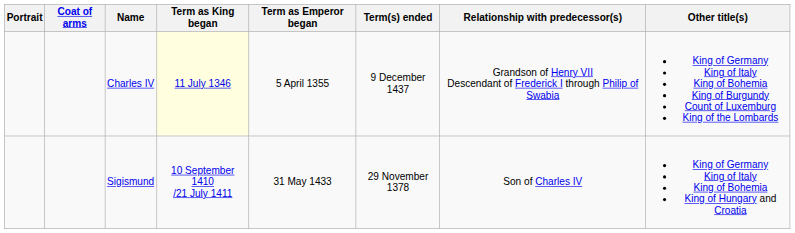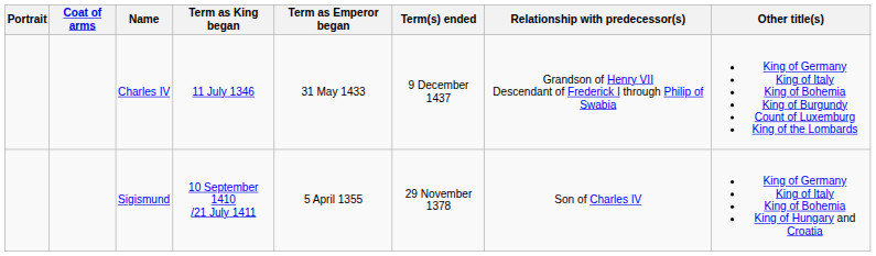 <table class="wikitable" style="text-align:center">
 <tr>
 <th>Portrait</th>
 <th><a href='#'>Coat of arms</a></th>
 <th>Name<br></th>
 <th>Term as King began</th>
 <th>Term as Emperor began</th>
 <th>Term(s) ended</th>
 <th>Relationship with predecessor(s)</th>
 <th>Other title(s)</th>
 </tr>
 <tr>
 <td></td>
 <td></td>
 <td><a href='#'>Charles IV</a><br></td>
-<td style="background: lightyellow;"><a href='#'>11 July 1346</a></td>
-<td>5 April 1355</td>
+<td><a href='#'>11 July 1346</a></td>
+<td>31 May 1433</td>
 <td>9 December 1437</td>
 <td>Grandson of <a href='#'>Henry VII</a><br>Descendant of <a href='#'>Frederick I</a> through <a href='#'>Philip of Swabia</a></td>
 <td class=small><br><ul><li><a href='#'>King of Germany</a></li><li><a href='#'>King of Italy</a></li><li><a href='#'>King of Bohemia</a></li><li><a href='#'>King of Burgundy</a></li><li><a href='#'>Count of Luxemburg</a></li><li><a href='#'>King of the Lombards</a></li></ul></td>
 </tr>
 <tr>
 <td></td>
 <td></td>
 <td><a href='#'>Sigismund</a><br></td>
 <td><a href='#'>10 September 1410<br>/21 July 1411</a></td>
-<td>31 May 1433</td>
+<td>5 April 1355</td>
 <td>29 November 1378</td>
 <td>Son of <a href='#'>Charles IV</a></td>
 <td class=small><br><ul><li><a href='#'>King of Germany</a></li><li><a href='#'>King of Italy</a></li><li><a href='#'>King of Bohemia</a></li><li><a href='#'>King of Hungary</a> and <a href='#'>Croatia</a></li></ul></td>
 </tr>
 </table>
